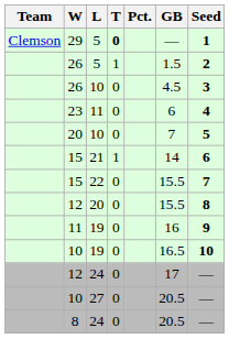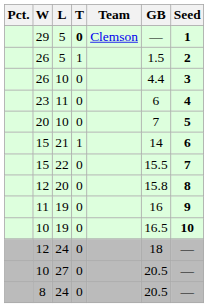 <table class=wikitable style="text-align:center;">
 <tr>
-<th>Team</th>
+<th>Pct.</th>
 <th>W</th>
 <th>L</th>
 <th>T</th>
-<th>Pct.</th>
+<th>Team</th>
 <th>GB</th>
 <th>Seed</th>
 </tr>
 <tr bgcolor=ddffdd>
-<td><a href='#'>Clemson</a></td>
+<td></td>
 <td>29</td>
 <td>5</td>
 <td><strong>0</strong></td>
-<td></td>
+<td><a href='#'>Clemson</a></td>
 <td>—</td>
 <td><strong>1</strong></td>
 </tr>
 <tr bgcolor=ddffdd>
 <td></td>
 <td>26</td>
 <td>5</td>
 <td>1</td>
 <td></td>
 <td>1.5</td>
 <td><strong>2</strong></td>
 </tr>
 <tr bgcolor=ddffdd>
 <td></td>
 <td>26</td>
 <td>10</td>
 <td>0</td>
 <td></td>
-<td>4.5</td>
+<td>4.4</td>
 <td><strong>3</strong></td>
 </tr>
 <tr bgcolor=ddffdd>
 <td></td>
 <td>23</td>
 <td>11</td>
 <td>0</td>
 <td></td>
 <td>6</td>
 <td><strong>4</strong></td>
 </tr>
 <tr bgcolor=ddffdd>
 <td></td>
 <td>20</td>
 <td>10</td>
 <td>0</td>
 <td></td>
 <td>7</td>
 <td><strong>5</strong></td>
 </tr>
 <tr bgcolor=ddffdd>
 <td></td>
 <td>15</td>
 <td>21</td>
 <td>1</td>
 <td></td>
 <td>14</td>
 <td><strong>6</strong></td>
 </tr>
 <tr bgcolor=ddffdd>
 <td></td>
 <td>15</td>
 <td>22</td>
 <td>0</td>
 <td></td>
 <td>15.5</td>
 <td><strong>7</strong></td>
 </tr>
 <tr bgcolor=ddffdd>
 <td></td>
 <td>12</td>
 <td>20</td>
 <td>0</td>
 <td></td>
-<td>15.5</td>
+<td>15.8</td>
 <td><strong>8</strong></td>
 </tr>
 <tr bgcolor=ddffdd>
 <td></td>
 <td>11</td>
 <td>19</td>
 <td>0</td>
 <td></td>
 <td>16</td>
 <td><strong>9</strong></td>
 </tr>
 <tr bgcolor=ddffdd>
 <td></td>
 <td>10</td>
 <td>19</td>
 <td>0</td>
 <td></td>
 <td>16.5</td>
 <td><strong>10</strong></td>
 </tr>
 <tr bgcolor=bbbbbb>
 <td></td>
 <td>12</td>
 <td>24</td>
 <td>0</td>
 <td></td>
-<td>17</td>
+<td>18</td>
 <td>—</td>
 </tr>
 <tr bgcolor=bbbbbb>
 <td></td>
 <td>10</td>
 <td>27</td>
 <td>0</td>
 <td></td>
 <td>20.5</td>
 <td>—</td>
 </tr>
 <tr bgcolor=bbbbbb>
 <td></td>
 <td>8</td>
 <td>24</td>
 <td>0</td>
 <td></td>
 <td>20.5</td>
 <td>—</td>
 </tr>
 </table>
